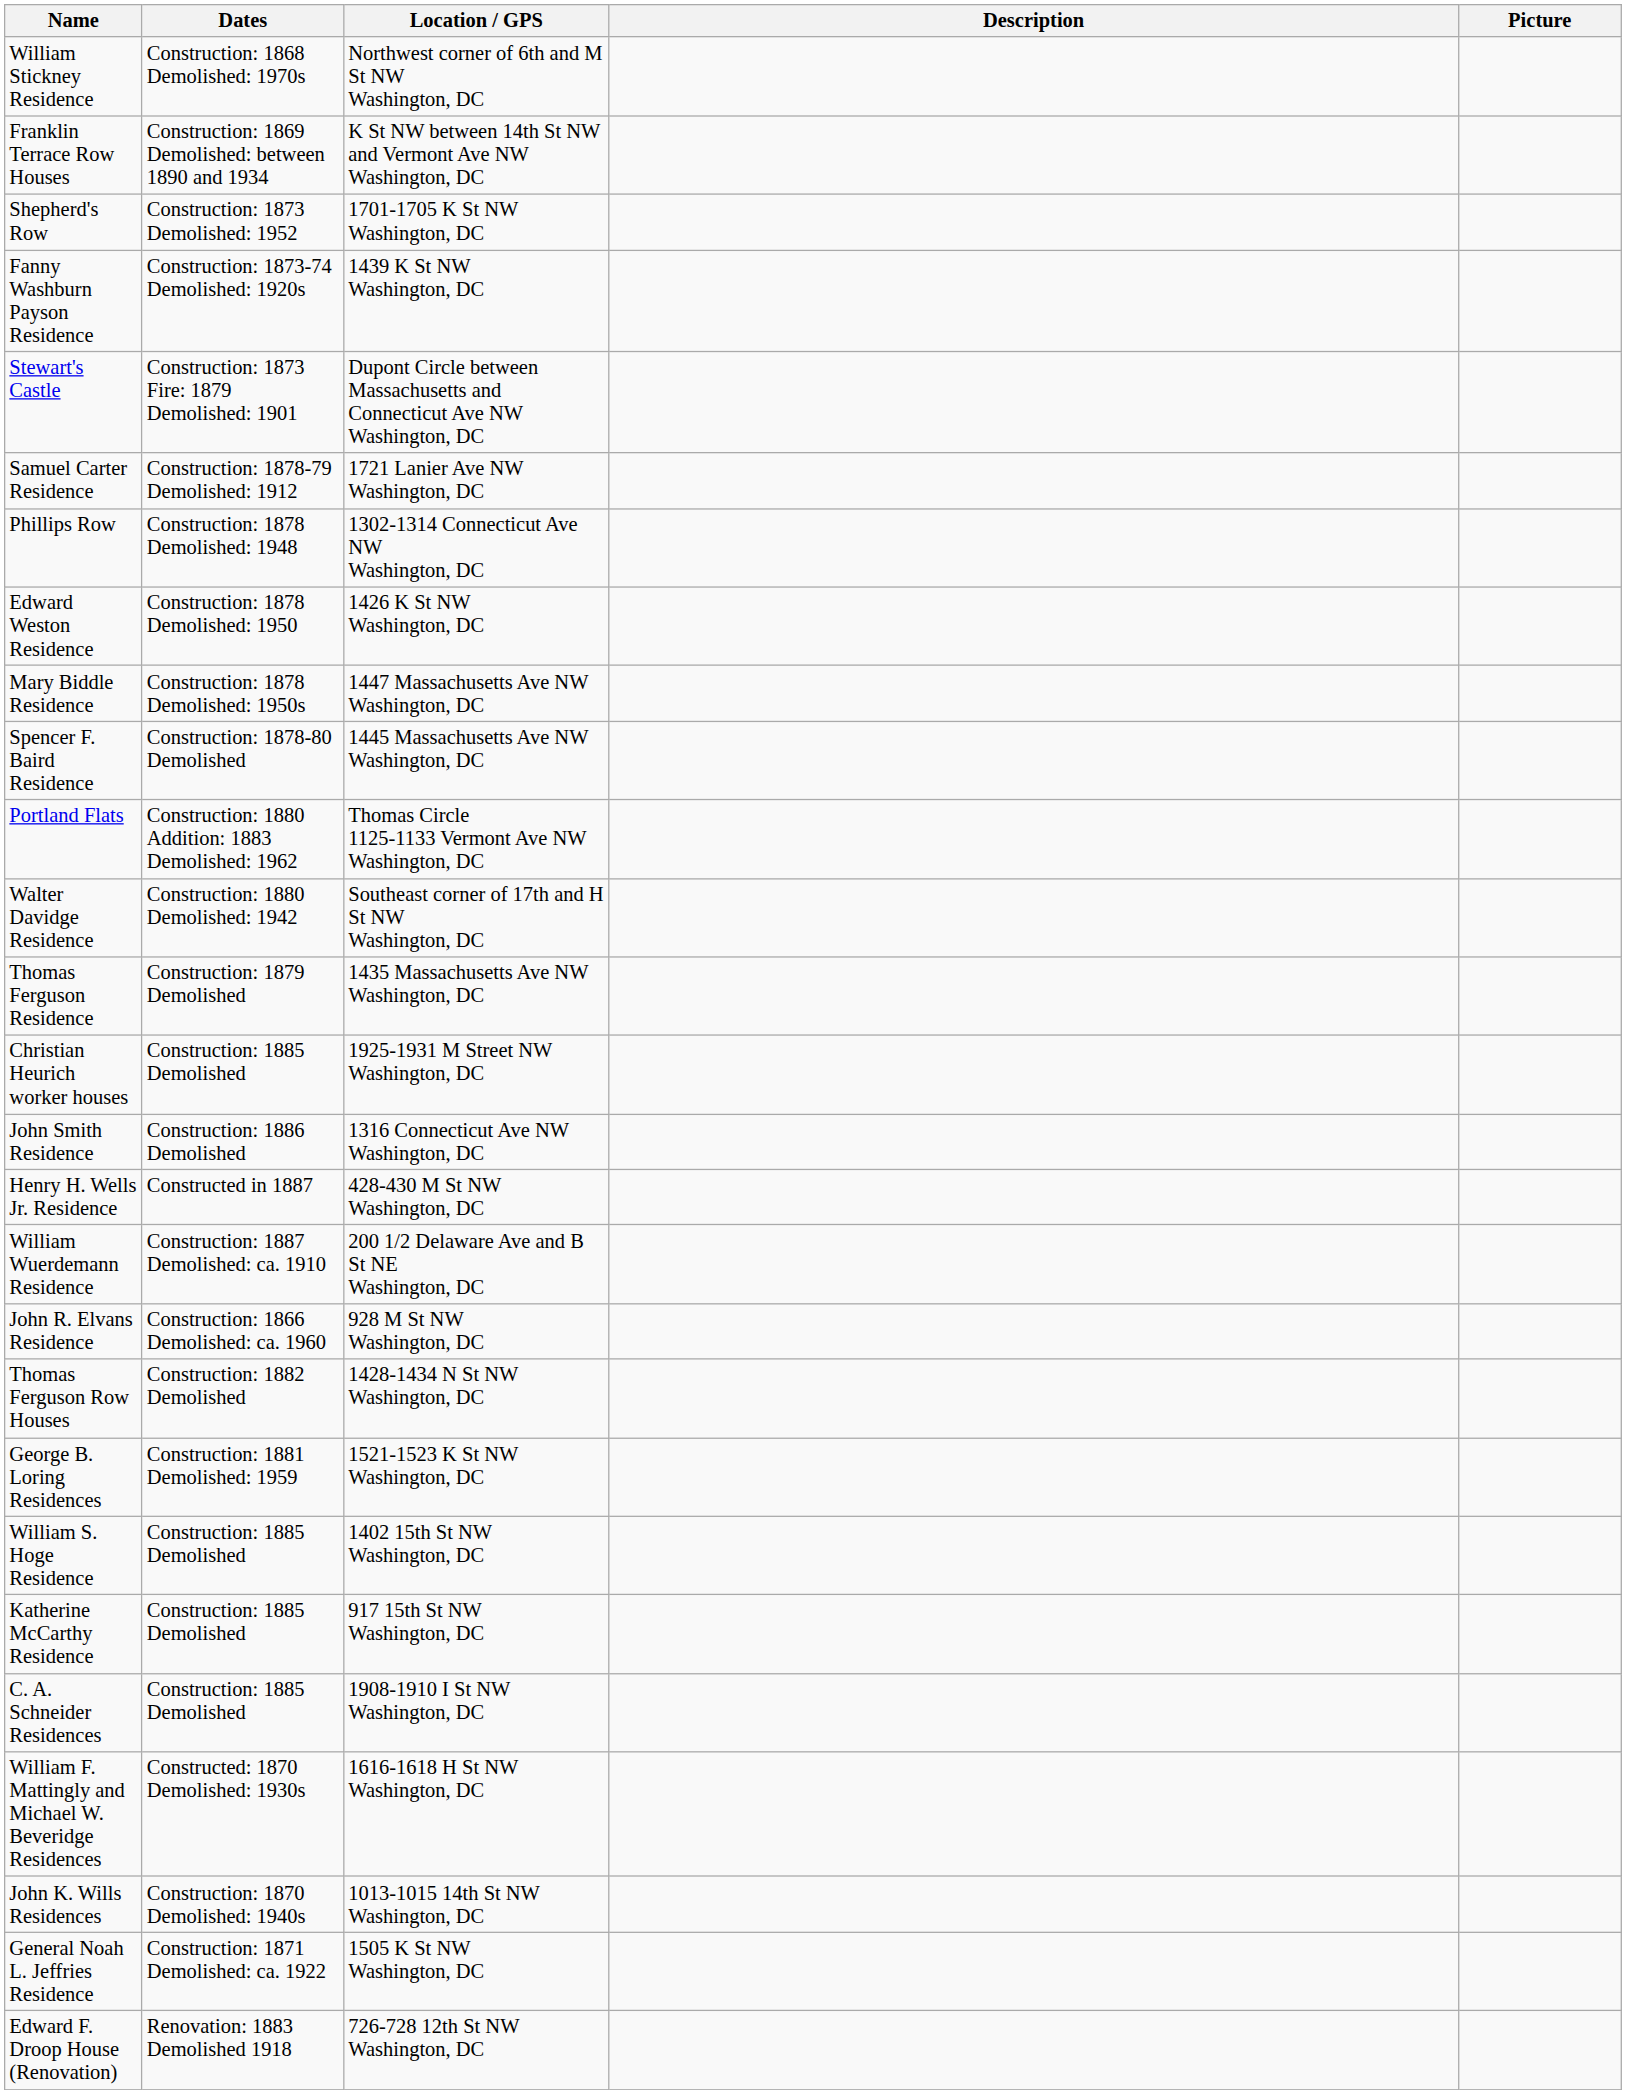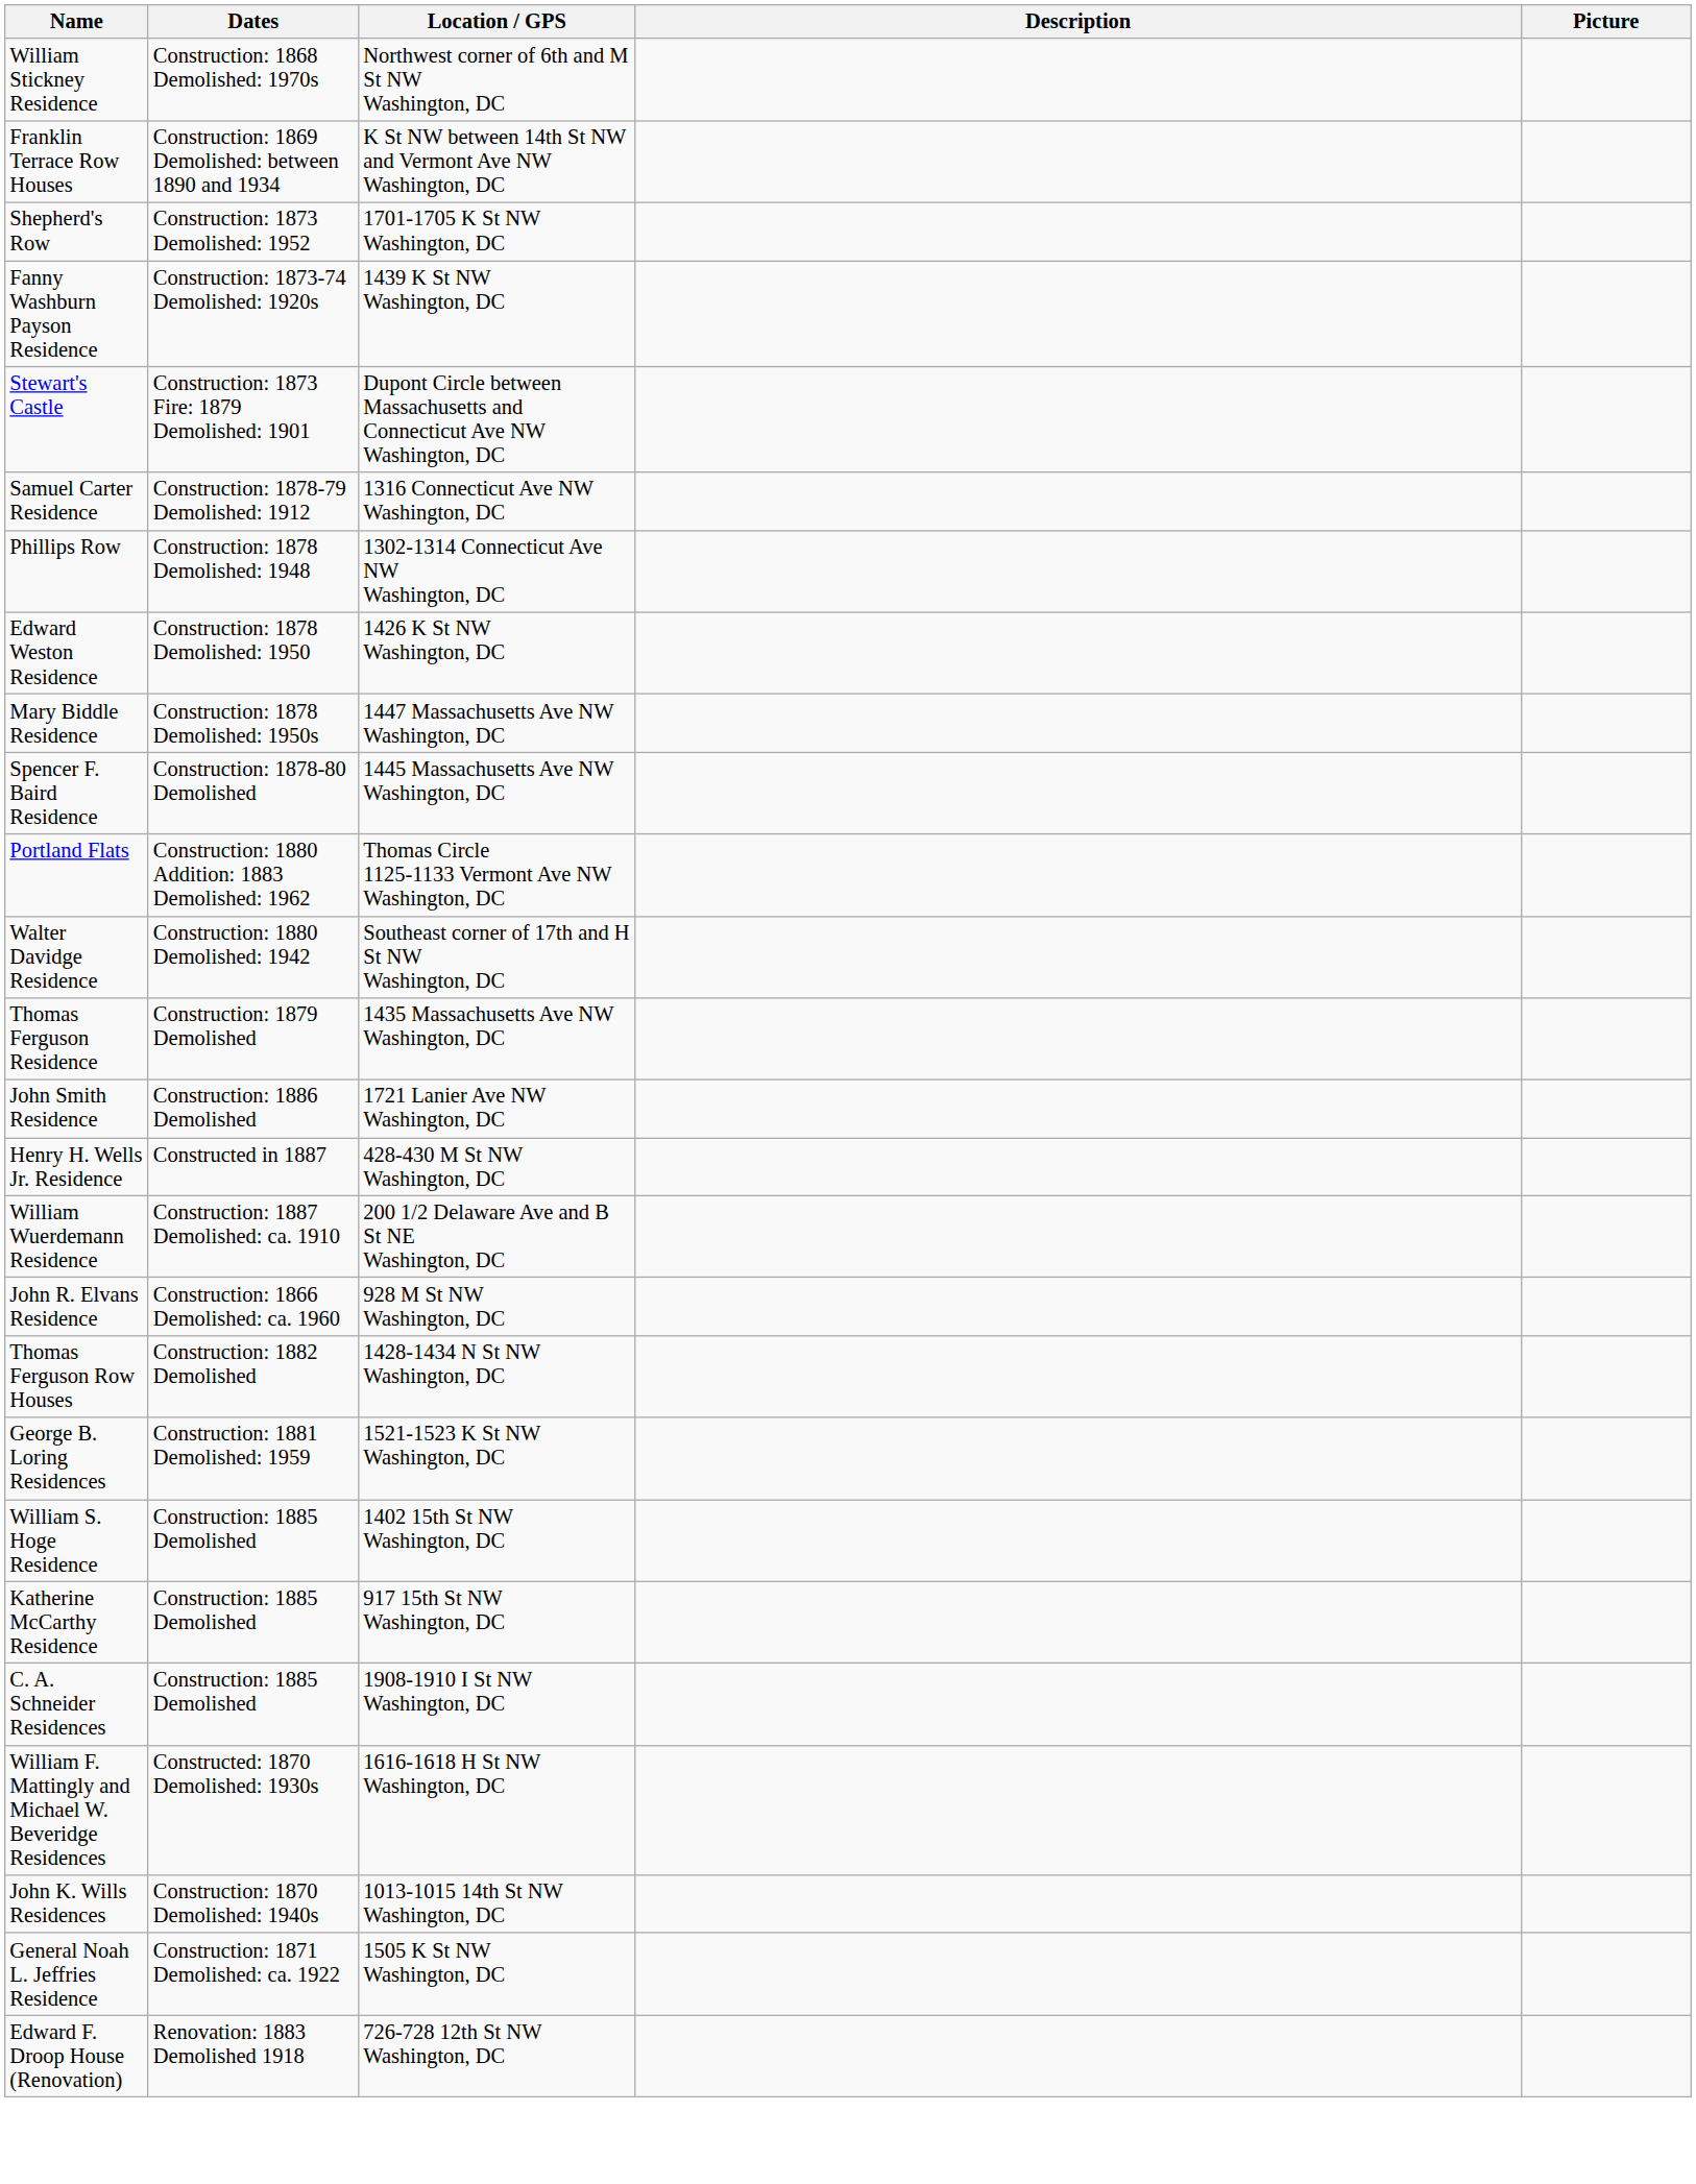 <table class="wikitable sortable" style="width: 100%">
 <tr>
 <th style="width: 100px;">Name</th>
 <th style="width: 150px;">Dates</th>
 <th style="width: 200px;">Location / GPS</th>
 <th>Description</th>
 <th style="width: 120px;">Picture</th>
 </tr>
 <tr style="vertical-align: top;">
 <td>William Stickney Residence</td>
 <td>Construction: 1868<br> Demolished: 1970s</td>
 <td>Northwest corner of 6th and M St NW<br> Washington, DC<br></td>
 <td></td>
 <td></td>
 </tr>
 <tr style="vertical-align: top;">
 <td>Franklin Terrace Row Houses</td>
 <td>Construction: 1869<br> Demolished: between 1890 and 1934</td>
 <td>K St NW between 14th St NW and Vermont Ave NW<br> Washington, DC</td>
 <td></td>
 <td></td>
 </tr>
 <tr style="vertical-align: top;">
 <td>Shepherd's Row</td>
 <td>Construction: 1873<br> Demolished: 1952</td>
 <td>1701-1705 K St NW<br> Washington, DC<br></td>
 <td></td>
 <td></td>
 </tr>
 <tr style="vertical-align: top;">
 <td>Fanny Washburn Payson Residence</td>
 <td>Construction: 1873-74<br> Demolished: 1920s</td>
 <td>1439 K St NW<br> Washington, DC<br></td>
 <td></td>
 <td></td>
 </tr>
 <tr style="vertical-align: top;">
 <td><a href='#'>Stewart's Castle</a></td>
 <td>Construction: 1873<br> Fire: 1879<br> Demolished: 1901</td>
 <td>Dupont Circle between Massachusetts and Connecticut Ave NW<br> Washington, DC<br></td>
 <td></td>
 <td></td>
 </tr>
 <tr style="vertical-align: top;">
 <td>Samuel Carter Residence</td>
 <td>Construction: 1878-79<br> Demolished: 1912</td>
-<td>1721 Lanier Ave NW<br> Washington, DC<br></td>
+<td>1316 Connecticut Ave NW<br> Washington, DC<br></td>
 <td></td>
 <td></td>
 </tr>
 <tr style="vertical-align: top;">
 <td>Phillips Row</td>
 <td>Construction: 1878<br> Demolished: 1948</td>
 <td>1302-1314 Connecticut Ave NW<br> Washington, DC<br></td>
 <td></td>
 <td></td>
 </tr>
 <tr style="vertical-align: top;">
 <td>Edward Weston Residence</td>
 <td>Construction: 1878<br> Demolished: 1950</td>
 <td>1426 K St NW<br> Washington, DC<br></td>
 <td></td>
 <td></td>
 </tr>
 <tr style="vertical-align: top;">
 <td>Mary Biddle Residence</td>
 <td>Construction: 1878<br> Demolished: 1950s</td>
 <td>1447 Massachusetts Ave NW<br> Washington, DC<br></td>
 <td></td>
 <td></td>
 </tr>
 <tr style="vertical-align: top;">
 <td>Spencer F. Baird Residence</td>
 <td>Construction: 1878-80<br> Demolished</td>
 <td>1445 Massachusetts Ave NW<br> Washington, DC<br></td>
 <td></td>
 <td></td>
 </tr>
 <tr style="vertical-align: top;">
 <td><a href='#'>Portland Flats</a></td>
 <td>Construction: 1880<br> Addition: 1883<br> Demolished: 1962</td>
 <td>Thomas Circle<br> 1125-1133 Vermont Ave NW<br> Washington, DC<br></td>
 <td></td>
 <td></td>
 </tr>
 <tr style="vertical-align: top;">
 <td>Walter Davidge Residence</td>
 <td>Construction: 1880<br> Demolished: 1942</td>
 <td>Southeast corner of 17th and H St NW<br> Washington, DC<br></td>
 <td></td>
 <td></td>
 </tr>
 <tr style="vertical-align: top;">
 <td>Thomas Ferguson Residence</td>
 <td>Construction: 1879<br> Demolished</td>
 <td>1435 Massachusetts Ave NW<br> Washington, DC<br></td>
 <td></td>
 <td></td>
 </tr>
 <tr style="vertical-align: top;">
-<td>Christian Heurich worker houses</td>
-<td>Construction: 1885<br> Demolished</td>
-<td>1925-1931 M Street NW<br> Washington, DC<br></td>
-<td></td>
-<td></td>
-</tr>
-<tr style="vertical-align: top;">
 <td>John Smith Residence</td>
 <td>Construction: 1886<br> Demolished</td>
-<td>1316 Connecticut Ave NW<br> Washington, DC<br></td>
+<td>1721 Lanier Ave NW<br> Washington, DC<br></td>
 <td></td>
 <td></td>
 </tr>
 <tr style="vertical-align: top;">
 <td>Henry H. Wells Jr. Residence</td>
 <td>Constructed in 1887</td>
 <td>428-430 M St NW<br> Washington, DC<br></td>
 <td></td>
 <td></td>
 </tr>
 <tr style="vertical-align: top;">
 <td>William Wuerdemann Residence</td>
 <td>Construction: 1887<br> Demolished: ca. 1910</td>
 <td>200 1/2 Delaware Ave and B St NE<br> Washington, DC<br></td>
 <td></td>
 <td></td>
 </tr>
 <tr style="vertical-align: top;">
 <td>John R. Elvans Residence</td>
 <td>Construction: 1866<br> Demolished: ca. 1960</td>
 <td>928 M St NW<br> Washington, DC<br></td>
 <td></td>
 <td></td>
 </tr>
 <tr style="vertical-align: top;">
 <td>Thomas Ferguson Row Houses</td>
 <td>Construction: 1882<br> Demolished</td>
 <td>1428-1434 N St NW<br> Washington, DC<br></td>
 <td></td>
 <td></td>
 </tr>
 <tr style="vertical-align: top;">
 <td>George B. Loring Residences</td>
 <td>Construction: 1881<br> Demolished: 1959</td>
 <td>1521-1523 K St NW<br> Washington, DC<br></td>
 <td></td>
 <td></td>
 </tr>
 <tr style="vertical-align: top;">
 <td>William S. Hoge Residence</td>
 <td>Construction: 1885<br> Demolished</td>
 <td>1402 15th St NW<br> Washington, DC<br></td>
 <td></td>
 <td></td>
 </tr>
 <tr style="vertical-align: top;">
 <td>Katherine McCarthy Residence</td>
 <td>Construction: 1885<br> Demolished</td>
 <td>917 15th St NW<br> Washington, DC<br></td>
 <td></td>
 <td></td>
 </tr>
 <tr style="vertical-align: top;">
 <td>C. A. Schneider Residences</td>
 <td>Construction: 1885<br> Demolished</td>
 <td>1908-1910 I St NW<br> Washington, DC<br></td>
 <td></td>
 <td></td>
 </tr>
 <tr style="vertical-align: top;">
 <td>William F. Mattingly and Michael W. Beveridge Residences</td>
 <td>Constructed: 1870<br> Demolished: 1930s</td>
 <td>1616-1618 H St NW<br> Washington, DC<br></td>
 <td></td>
 <td></td>
 </tr>
 <tr style="vertical-align: top;">
 <td>John K. Wills Residences</td>
 <td>Construction: 1870<br> Demolished: 1940s</td>
 <td>1013-1015 14th St NW<br> Washington, DC<br></td>
 <td></td>
 <td></td>
 </tr>
 <tr style="vertical-align: top;">
 <td>General Noah L. Jeffries Residence</td>
 <td>Construction: 1871<br> Demolished: ca. 1922</td>
 <td>1505 K St NW<br> Washington, DC<br></td>
 <td></td>
 <td></td>
 </tr>
 <tr style="vertical-align: top;">
 <td>Edward F. Droop House (Renovation)</td>
 <td>Renovation: 1883<br> Demolished 1918</td>
 <td>726-728 12th St NW<br> Washington, DC<br></td>
 <td></td>
 <td></td>
 </tr>
 </table>
